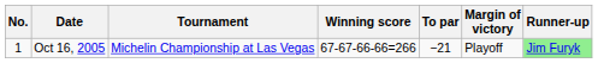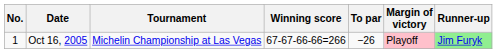 <table class="wikitable" style="font-size:95%;">
 <tr>
 <th>No.</th>
 <th>Date</th>
 <th>Tournament</th>
 <th>Winning score</th>
 <th>To par</th>
 <th>Margin of<br>victory</th>
 <th>Runner-up</th>
 </tr>
 <tr>
 <td align=center>1</td>
 <td align=right>Oct 16, <a href='#'>2005</a></td>
 <td><a href='#'>Michelin Championship at Las Vegas</a></td>
 <td>67-67-66-66=266</td>
-<td align=center>−21</td>
-<td>Playoff</td>
+<td align=center>−26</td>
+<td style="background: pink;">Playoff</td>
 <td style="background: lightgreen;"> <a href='#'>Jim Furyk</a></td>
 </tr>
 </table>
